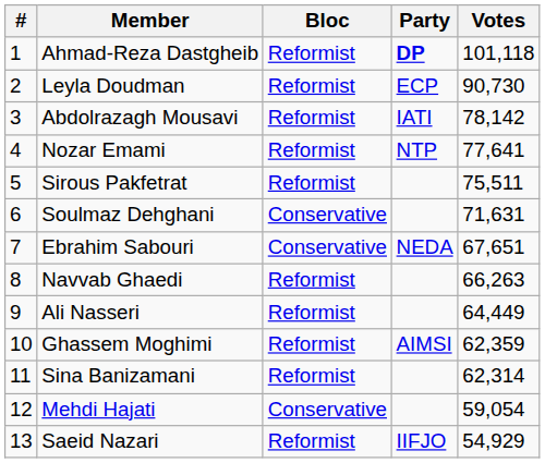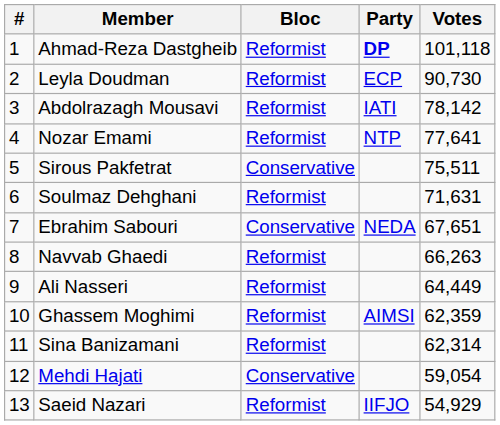 <table class=wikitable style=text-align:left>
 <tr>
 <th>#</th>
 <th>Member</th>
 <th>Bloc</th>
 <th>Party</th>
 <th>Votes</th>
 </tr>
 <tr>
 <td>1</td>
 <td>Ahmad-Reza Dastgheib</td>
 <td><a href='#'>Reformist</a></td>
 <td><strong><a href='#'>DP</a></strong></td>
 <td>101,118</td>
 </tr>
 <tr>
 <td>2</td>
 <td>Leyla Doudman</td>
 <td><a href='#'>Reformist</a></td>
 <td><a href='#'>ECP</a></td>
 <td>90,730</td>
 </tr>
 <tr>
 <td>3</td>
 <td>Abdolrazagh Mousavi</td>
 <td><a href='#'>Reformist</a></td>
 <td><a href='#'>IATI</a></td>
 <td>78,142</td>
 </tr>
 <tr>
 <td>4</td>
 <td>Nozar Emami</td>
 <td><a href='#'>Reformist</a></td>
 <td><a href='#'>NTP</a></td>
 <td>77,641</td>
 </tr>
 <tr>
 <td>5</td>
 <td>Sirous Pakfetrat</td>
-<td><a href='#'>Reformist</a></td>
+<td><a href='#'>Conservative</a></td>
 <td></td>
 <td>75,511</td>
 </tr>
 <tr>
 <td>6</td>
 <td>Soulmaz Dehghani</td>
-<td><a href='#'>Conservative</a></td>
+<td><a href='#'>Reformist</a></td>
 <td></td>
 <td>71,631</td>
 </tr>
 <tr>
 <td>7</td>
 <td>Ebrahim Sabouri</td>
 <td><a href='#'>Conservative</a></td>
 <td><a href='#'>NEDA</a></td>
 <td>67,651</td>
 </tr>
 <tr>
 <td>8</td>
 <td>Navvab Ghaedi</td>
 <td><a href='#'>Reformist</a></td>
 <td></td>
 <td>66,263</td>
 </tr>
 <tr>
 <td>9</td>
 <td>Ali Nasseri</td>
 <td><a href='#'>Reformist</a></td>
 <td></td>
 <td>64,449</td>
 </tr>
 <tr>
 <td>10</td>
 <td>Ghassem Moghimi</td>
 <td><a href='#'>Reformist</a></td>
 <td><a href='#'>AIMSI</a></td>
 <td>62,359</td>
 </tr>
 <tr>
 <td>11</td>
 <td>Sina Banizamani</td>
 <td><a href='#'>Reformist</a></td>
 <td></td>
 <td>62,314</td>
 </tr>
 <tr>
 <td>12</td>
 <td><a href='#'>Mehdi Hajati</a></td>
 <td><a href='#'>Conservative</a></td>
 <td></td>
 <td>59,054</td>
 </tr>
 <tr>
 <td>13</td>
 <td>Saeid Nazari</td>
 <td><a href='#'>Reformist</a></td>
 <td><a href='#'>IIFJO</a></td>
 <td>54,929</td>
 </tr>
 </table>
